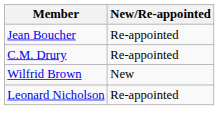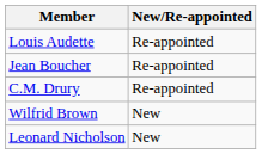 <table class="wikitable">
 <tr>
 <th>Member</th>
 <th>New/Re-appointed</th>
+</tr>
+<tr>
+<td><a href='#'>Louis Audette</a></td>
+<td>Re-appointed</td>
 </tr>
 <tr>
 <td><a href='#'>Jean Boucher</a></td>
 <td>Re-appointed</td>
 </tr>
 <tr>
 <td><a href='#'>C.M. Drury</a></td>
 <td>Re-appointed</td>
 </tr>
 <tr>
 <td><a href='#'>Wilfrid Brown</a></td>
 <td>New</td>
 </tr>
 <tr>
 <td><a href='#'>Leonard Nicholson</a></td>
-<td>Re-appointed</td>
+<td>New</td>
 </tr>
 </table>
